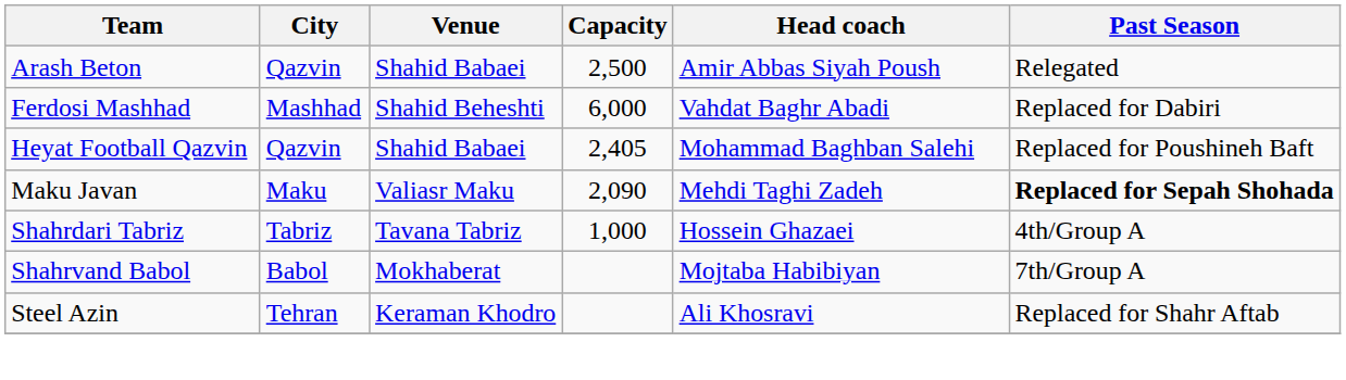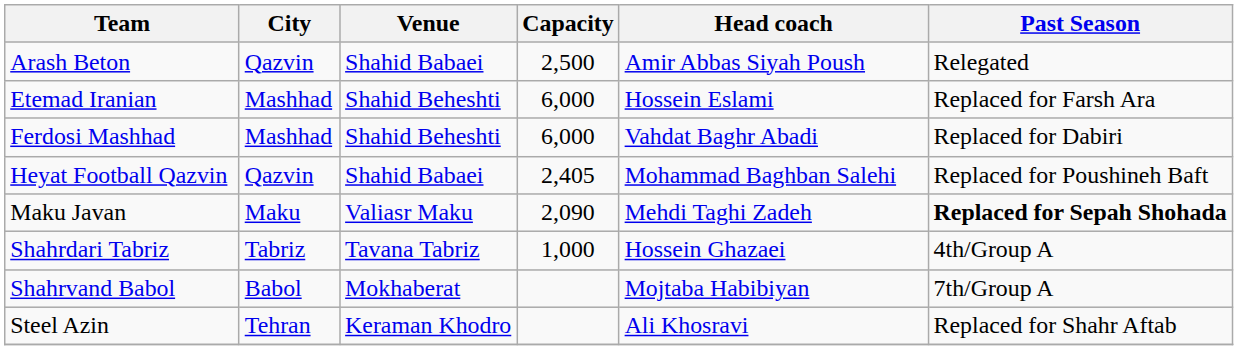 <table class="wikitable sortable">
 <tr>
 <th width=150>Team</th>
 <th width=60>City</th>
 <th>Venue</th>
 <th>Capacity</th>
 <th width=200>Head coach</th>
 <th><a href='#'>Past Season</a></th>
 </tr>
 <tr>
 <td><a href='#'>Arash Beton</a></td>
 <td><a href='#'>Qazvin</a></td>
 <td><a href='#'>Shahid Babaei</a></td>
 <td align="center">2,500</td>
 <td> <a href='#'>Amir Abbas Siyah Poush</a></td>
 <td>Relegated</td>
+</tr>
+<tr>
+<td><a href='#'>Etemad Iranian</a></td>
+<td><a href='#'>Mashhad</a></td>
+<td><a href='#'>Shahid Beheshti</a></td>
+<td align="center">6,000</td>
+<td> <a href='#'>Hossein Eslami</a></td>
+<td>Replaced for Farsh Ara </td>
 </tr>
 <tr>
 <td><a href='#'>Ferdosi Mashhad</a></td>
 <td><a href='#'>Mashhad</a></td>
 <td><a href='#'>Shahid Beheshti</a></td>
 <td align="center">6,000</td>
 <td> <a href='#'>Vahdat Baghr Abadi</a></td>
 <td>Replaced for Dabiri </td>
 </tr>
 <tr>
 <td><a href='#'>Heyat Football Qazvin</a></td>
 <td><a href='#'>Qazvin</a></td>
 <td><a href='#'>Shahid Babaei</a></td>
 <td align="center">2,405</td>
 <td> <a href='#'>Mohammad Baghban Salehi</a></td>
 <td>Replaced for Poushineh Baft</td>
 </tr>
 <tr>
 <td>Maku Javan</td>
 <td><a href='#'>Maku</a></td>
 <td><a href='#'>Valiasr Maku</a></td>
 <td align="center">2,090</td>
 <td> <a href='#'>Mehdi Taghi Zadeh</a></td>
 <td><strong>Replaced for Sepah Shohada </strong></td>
 </tr>
 <tr>
 <td><a href='#'>Shahrdari Tabriz</a></td>
 <td><a href='#'>Tabriz</a></td>
 <td><a href='#'>Tavana Tabriz</a></td>
 <td align="center">1,000</td>
 <td> <a href='#'>Hossein Ghazaei</a></td>
 <td>4th/Group A</td>
 </tr>
 <tr>
 <td><a href='#'>Shahrvand Babol</a></td>
 <td><a href='#'>Babol</a></td>
 <td><a href='#'>Mokhaberat</a></td>
 <td></td>
 <td> <a href='#'>Mojtaba Habibiyan</a></td>
 <td>7th/Group A</td>
 </tr>
 <tr>
 <td>Steel Azin</td>
 <td><a href='#'>Tehran</a></td>
 <td><a href='#'>Keraman Khodro</a></td>
 <td></td>
 <td> <a href='#'>Ali Khosravi</a></td>
 <td>Replaced for Shahr Aftab</td>
 </tr>
 <tr>
 </tr>
 </table>
